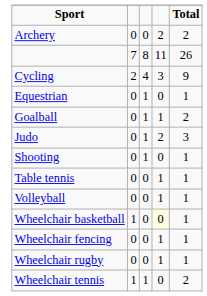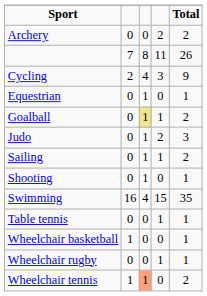 <table class="wikitable sortable" style="font-size:85%" align="right">
 <tr bgcolor="#efefef">
 </tr>
 <tr style="text-align:center;">
 <td><strong>Sport</strong></td>
 <td class="unsortable"></td>
 <td class="unsortable"></td>
 <td class="unsortable"></td>
 <td><strong>Total</strong></td>
 </tr>
 <tr style="text-align:center;">
 <td align=left><a href='#'>Archery</a></td>
 <td>0</td>
 <td>0</td>
 <td>2</td>
 <td>2</td>
 </tr>
 <tr style="text-align:center;">
 <td align=left><a href='#'></a></td>
 <td>7</td>
 <td>8</td>
 <td>11</td>
 <td>26</td>
 </tr>
 <tr style="text-align:center;">
 <td align=left><a href='#'>Cycling</a></td>
 <td>2</td>
 <td>4</td>
 <td>3</td>
 <td>9</td>
 </tr>
 <tr style="text-align:center;">
 <td align=left><a href='#'>Equestrian</a></td>
 <td>0</td>
 <td>1</td>
 <td>0</td>
 <td>1</td>
 </tr>
 <tr style="text-align:center;">
 <td align=left><a href='#'>Goalball</a></td>
 <td>0</td>
-<td>1</td>
+<td style="background: khaki;">1</td>
 <td>1</td>
 <td>2</td>
 </tr>
 <tr style="text-align:center;">
 <td align=left><a href='#'>Judo</a></td>
 <td>0</td>
 <td>1</td>
 <td>2</td>
 <td>3</td>
 </tr>
 <tr style="text-align:center;">
+<td align=left><a href='#'>Sailing</a></td>
+<td>0</td>
+<td>1</td>
+<td>1</td>
+<td>2</td>
+</tr>
+<tr style="text-align:center;">
 <td align=left><a href='#'>Shooting</a></td>
 <td>0</td>
 <td>1</td>
 <td>0</td>
 <td>1</td>
+</tr>
+<tr style="text-align:center;">
+<td align=left><a href='#'>Swimming</a></td>
+<td>16</td>
+<td>4</td>
+<td>15</td>
+<td>35</td>
 </tr>
 <tr style="text-align:center;">
 <td align=left><a href='#'>Table tennis</a></td>
 <td>0</td>
 <td>0</td>
 <td>1</td>
 <td>1</td>
 </tr>
 <tr style="text-align:center;">
-<td align=left><a href='#'>Volleyball</a></td>
-<td>0</td>
-<td>0</td>
-<td>1</td>
-<td>1</td>
-</tr>
-<tr style="text-align:center;">
 <td align=left><a href='#'>Wheelchair basketball</a></td>
 <td>1</td>
 <td>0</td>
-<td style="background: lightyellow;">0</td>
-<td>1</td>
-</tr>
-<tr style="text-align:center;">
-<td align=left><a href='#'>Wheelchair fencing</a></td>
 <td>0</td>
-<td>0</td>
-<td>1</td>
 <td>1</td>
 </tr>
 <tr style="text-align:center;">
 <td align=left><a href='#'>Wheelchair rugby</a></td>
 <td>0</td>
 <td>0</td>
 <td>1</td>
 <td>1</td>
 </tr>
 <tr style="text-align:center;">
 <td align=left><a href='#'>Wheelchair tennis</a></td>
 <td>1</td>
-<td>1</td>
+<td style="background: lightsalmon;">1</td>
 <td>0</td>
 <td>2</td>
 </tr>
 </table>
